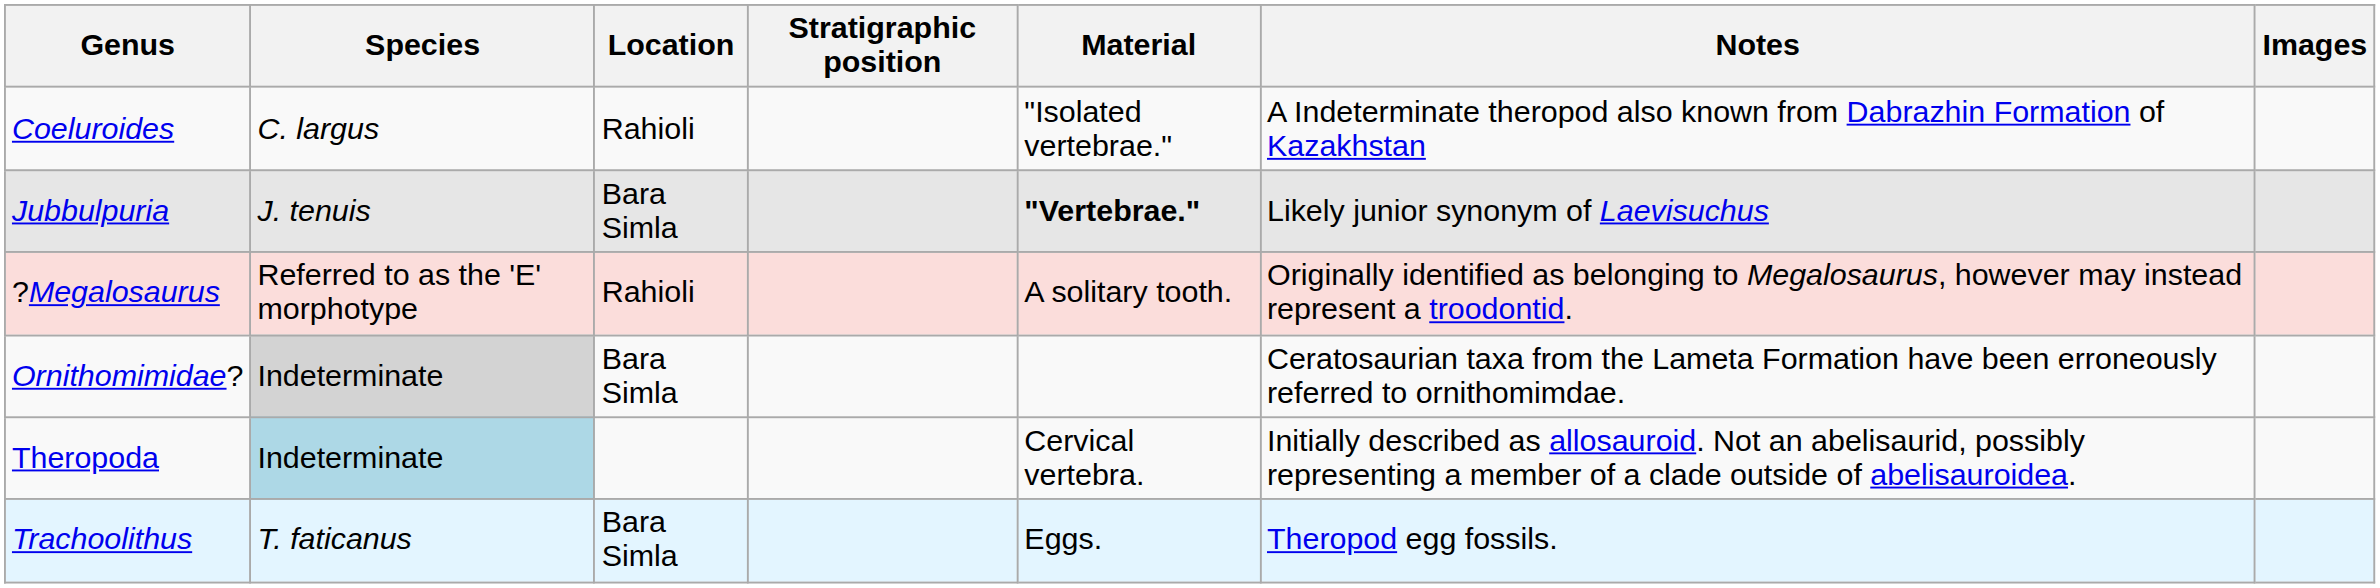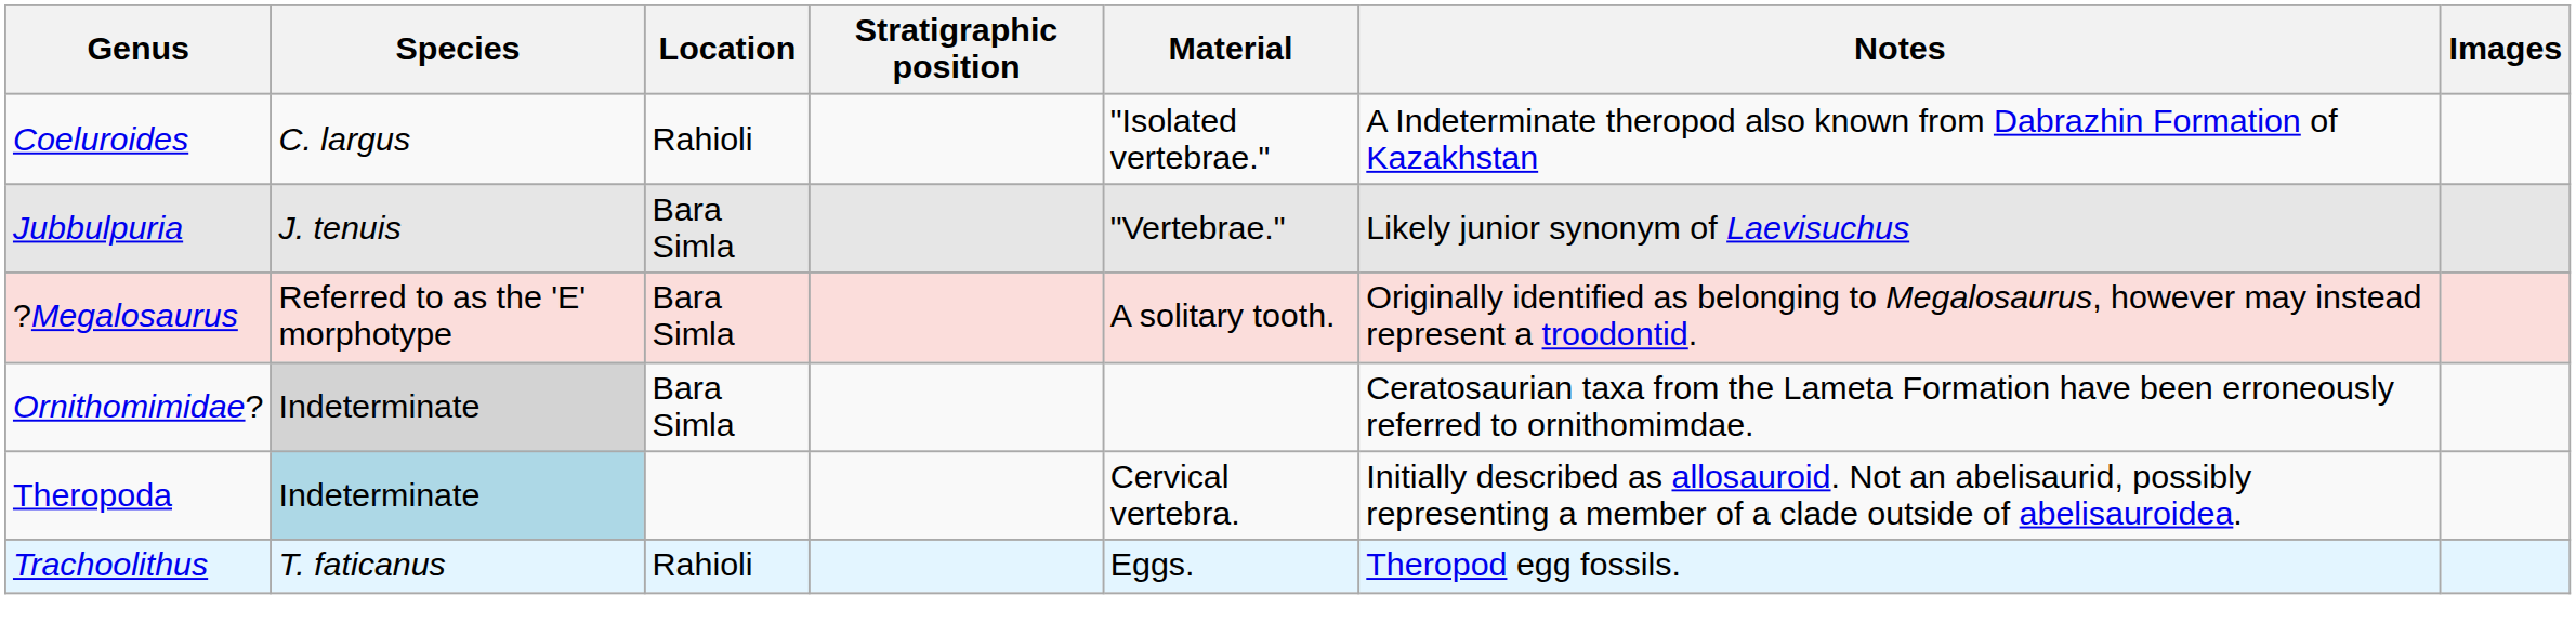 <table class="wikitable" align="center">
 <tr>
 <th>Genus</th>
 <th>Species</th>
 <th>Location</th>
 <th>Stratigraphic position</th>
 <th>Material</th>
 <th>Notes</th>
 <th>Images</th>
 </tr>
 <tr>
 <td><em><a href='#'>Coeluroides</a></em></td>
 <td><em>C. largus</em></td>
 <td>Rahioli</td>
 <td></td>
 <td>"Isolated vertebrae."</td>
 <td>A Indeterminate theropod also known from <a href='#'>Dabrazhin Formation</a> of <a href='#'>Kazakhstan</a></td>
 <td></td>
 </tr>
 <tr>
 <td style="background:#E6E6E6;"><em><a href='#'>Jubbulpuria</a></em></td>
 <td style="background:#E6E6E6;"><em>J. tenuis</em></td>
 <td style="background:#E6E6E6;">Bara Simla</td>
 <td style="background:#E6E6E6;"></td>
-<td style="background:#E6E6E6;"><strong>"Vertebrae."</strong></td>
+<td style="background:#E6E6E6;">"Vertebrae."</td>
 <td style="background:#E6E6E6;">Likely junior synonym of <em><a href='#'>Laevisuchus</a></em></td>
 <td style="background:#E6E6E6;"></td>
 </tr>
 <tr style="background:#fbdddb;">
 <td>?<em><a href='#'>Megalosaurus</a></em></td>
 <td>Referred to as the 'E' morphotype</td>
-<td>Rahioli</td>
+<td>Bara Simla</td>
 <td></td>
 <td>A solitary tooth.</td>
 <td>Originally identified as belonging to <em>Megalosaurus</em>, however may instead represent a <a href='#'>troodontid</a>.</td>
 <td></td>
 </tr>
 <tr>
 <td><em><a href='#'>Ornithomimidae</a></em>?</td>
 <td style="background: lightgrey;">Indeterminate</td>
 <td>Bara Simla</td>
 <td></td>
 <td></td>
 <td>Ceratosaurian taxa from the Lameta Formation have been erroneously referred to ornithomimdae.</td>
 <td></td>
 </tr>
 <tr>
 <td><a href='#'>Theropoda</a></td>
 <td style="background: lightblue;">Indeterminate</td>
 <td></td>
 <td></td>
 <td>Cervical vertebra.</td>
 <td>Initially described as <a href='#'>allosauroid</a>. Not an abelisaurid, possibly representing a member of a clade outside of <a href='#'>abelisauroidea</a>.</td>
 <td></td>
 </tr>
 <tr style="background:#E3F5FF;"|->
 <td><em><a href='#'>Trachoolithus</a></em></td>
 <td><em>T. faticanus</em></td>
-<td>Bara Simla</td>
+<td>Rahioli</td>
 <td></td>
 <td>Eggs.</td>
 <td><a href='#'>Theropod</a> egg fossils.</td>
 <td></td>
 </tr>
 </table>
